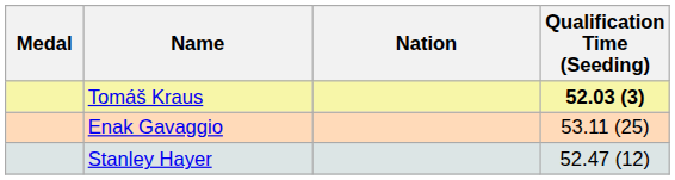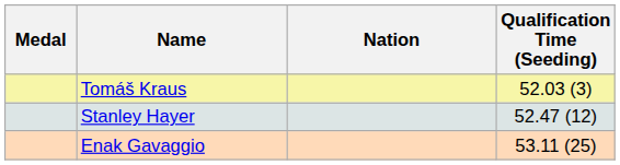 <table class=wikitable style="border:1px solid #AAAAAA;font-size:90%">
 <tr bgcolor="#E4E4E4">
 <th width=50>Medal</th>
 <th width=160>Name</th>
 <th width=160>Nation</th>
 <th width=80>Qualification Time (Seeding)</th>
 </tr>
 <tr bgcolor="#F7F6A8">
 <td align="center"></td>
 <td><a href='#'>Tomáš Kraus</a></td>
 <td></td>
-<td align="center"><strong>52.03 (3)</strong></td>
+<td align="center">52.03 (3)</td>
+</tr>
+<tr bgcolor="#DCE5E5">
+<td align="center"></td>
+<td><a href='#'>Stanley Hayer</a></td>
+<td></td>
+<td align="center">52.47 (12)</td>
 </tr>
 <tr bgcolor="#FFDAB9">
 <td align="center"></td>
 <td><a href='#'>Enak Gavaggio</a></td>
 <td></td>
 <td align="center">53.11 (25)</td>
 </tr>
-<tr bgcolor="#DCE5E5">
-<td align="center"></td>
-<td><a href='#'>Stanley Hayer</a></td>
-<td></td>
-<td align="center">52.47 (12)</td>
-</tr>
 </table>
